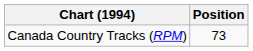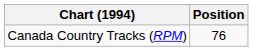 <table class="wikitable sortable">
 <tr>
 <th scope="col">Chart (1994)</th>
 <th scope="col">Position</th>
 </tr>
 <tr>
 <td>Canada Country Tracks (<em><a href='#'>RPM</a></em>)</td>
-<td align="center">73</td>
+<td align="center">76</td>
 </tr>
 </table>
